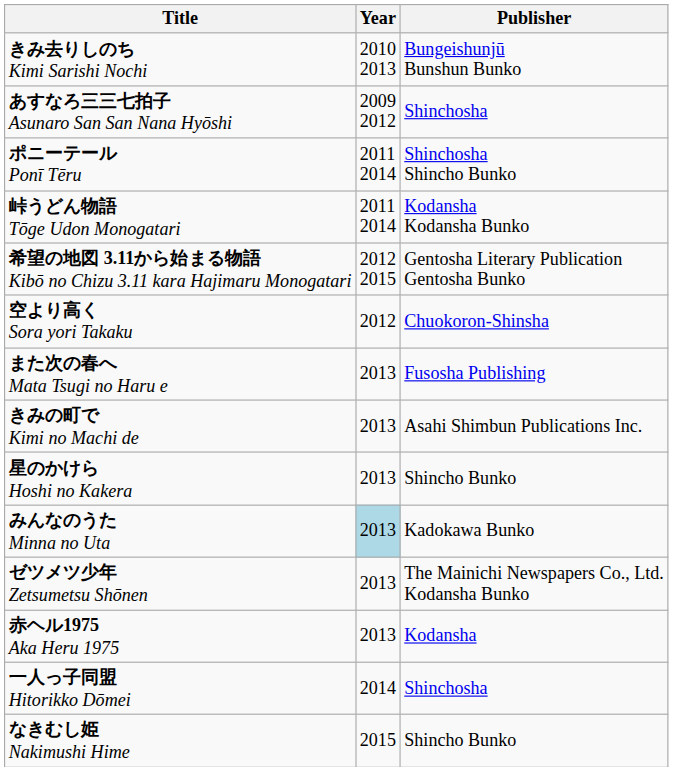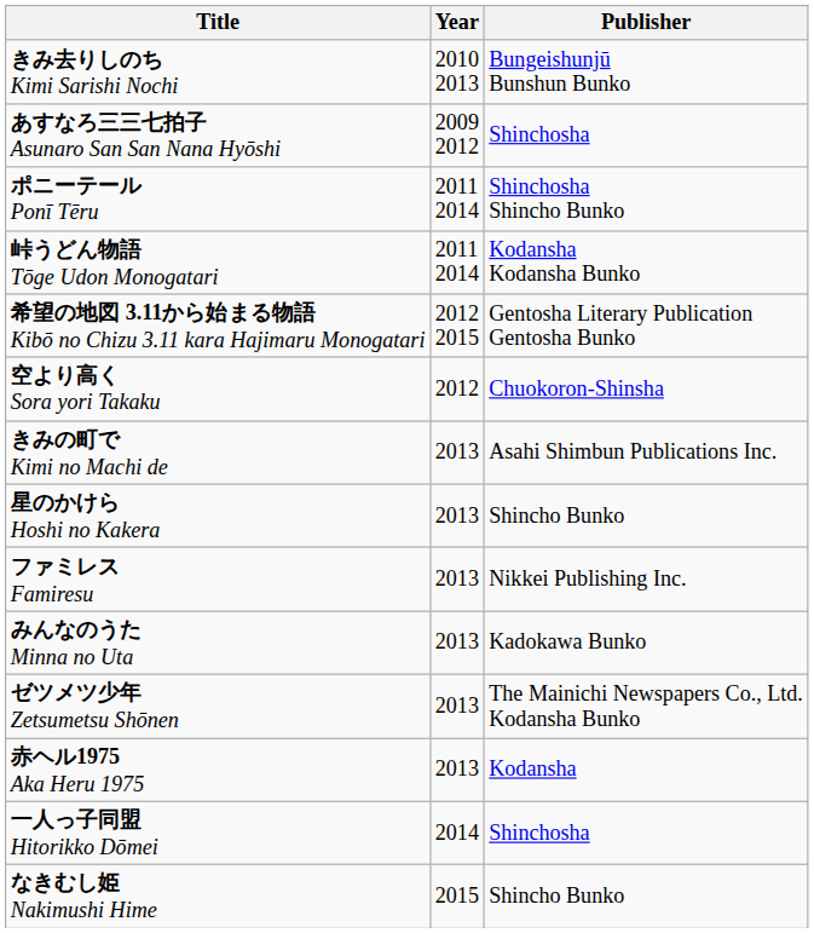 <table class="wikitable">
 <tr>
 <th>Title</th>
 <th>Year</th>
 <th>Publisher</th>
 </tr>
 <tr>
 <td><strong>きみ去りしのち</strong><br><em>Kimi Sarishi Nochi</em></td>
 <td>2010<br>2013</td>
 <td><a href='#'>Bungeishunjū</a><br>Bunshun Bunko</td>
 </tr>
 <tr>
 <td><strong>あすなろ三三七拍子</strong><br><em>Asunaro San San Nana Hyōshi</em></td>
 <td>2009<br>2012</td>
 <td><a href='#'>Shinchosha</a></td>
 </tr>
 <tr>
 <td><strong>ポニーテール</strong><br><em>Ponī Tēru</em></td>
 <td>2011<br>2014</td>
 <td><a href='#'>Shinchosha</a><br>Shincho Bunko</td>
 </tr>
 <tr>
 <td><strong>峠うどん物語</strong><br><em>Tōge Udon Monogatari</em></td>
 <td>2011<br>2014</td>
 <td><a href='#'>Kodansha</a><br>Kodansha Bunko</td>
 </tr>
 <tr>
 <td><strong>希望の地図 3.11から始まる物語</strong><br><em>Kibō no Chizu 3.11 kara Hajimaru Monogatari</em></td>
 <td>2012<br>2015</td>
 <td>Gentosha Literary Publication<br>Gentosha Bunko</td>
 </tr>
 <tr>
 <td><strong>空より高く</strong><br><em>Sora yori Takaku</em></td>
 <td>2012</td>
 <td><a href='#'>Chuokoron-Shinsha</a></td>
 </tr>
 <tr>
-<td><strong>また次の春へ</strong><br><em>Mata Tsugi no Haru e</em></td>
-<td>2013</td>
-<td><a href='#'>Fusosha Publishing</a></td>
-</tr>
-<tr>
 <td><strong>きみの町で</strong><br><em>Kimi no Machi de</em></td>
 <td>2013</td>
 <td>Asahi Shimbun Publications Inc.</td>
 </tr>
 <tr>
 <td><strong>星のかけら</strong><br><em>Hoshi no Kakera</em></td>
 <td>2013</td>
 <td>Shincho Bunko</td>
 </tr>
 <tr>
+<td><strong>ファミレス</strong><br><em>Famiresu</em></td>
+<td>2013</td>
+<td>Nikkei Publishing Inc.</td>
+</tr>
+<tr>
 <td><strong>みんなのうた</strong><br><em>Minna no Uta</em></td>
-<td style="background: lightblue;">2013</td>
+<td>2013</td>
 <td>Kadokawa Bunko</td>
 </tr>
 <tr>
 <td><strong>ゼツメツ少年</strong><br><em>Zetsumetsu Shōnen</em></td>
 <td>2013</td>
 <td>The Mainichi Newspapers Co., Ltd.<br>Kodansha Bunko</td>
 </tr>
 <tr>
 <td><strong>赤ヘル1975</strong><br><em>Aka Heru 1975</em></td>
 <td>2013</td>
 <td><a href='#'>Kodansha</a></td>
 </tr>
 <tr>
 <td><strong>一人っ子同盟</strong><br><em>Hitorikko Dōmei</em></td>
 <td>2014</td>
 <td><a href='#'>Shinchosha</a></td>
 </tr>
 <tr>
 <td><strong>なきむし姫</strong><br><em>Nakimushi Hime</em></td>
 <td>2015</td>
 <td>Shincho Bunko</td>
 </tr>
 </table>
